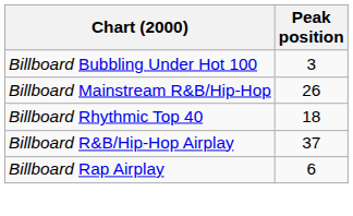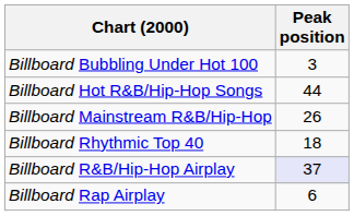 <table class="wikitable">
 <tr>
 <th>Chart (2000)</th>
 <th>Peak<br>position</th>
 </tr>
 <tr>
 <td><em>Billboard</em> <a href='#'>Bubbling Under Hot 100</a></td>
 <td align="center">3</td>
+</tr>
+<tr>
+<td><em>Billboard</em> <a href='#'>Hot R&B/Hip-Hop Songs</a></td>
+<td align="center">44</td>
 </tr>
 <tr>
 <td><em>Billboard</em> <a href='#'>Mainstream R&B/Hip-Hop</a></td>
 <td align="center">26</td>
 </tr>
 <tr>
 <td><em>Billboard</em> <a href='#'>Rhythmic Top 40</a></td>
 <td align="center">18</td>
 </tr>
 <tr>
 <td><em>Billboard</em> <a href='#'>R&B/Hip-Hop Airplay</a></td>
-<td align="center">37</td>
+<td align="center" style="background: lavender;">37</td>
 </tr>
 <tr>
 <td><em>Billboard</em> <a href='#'>Rap Airplay</a></td>
 <td align="center">6</td>
 </tr>
 </table>
